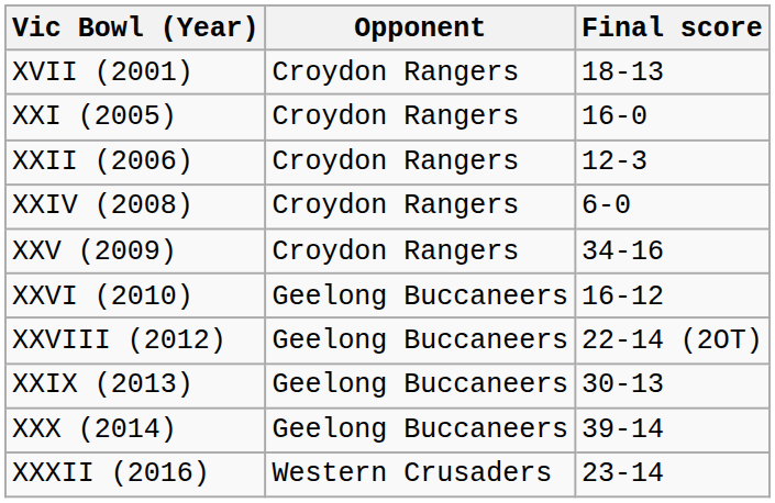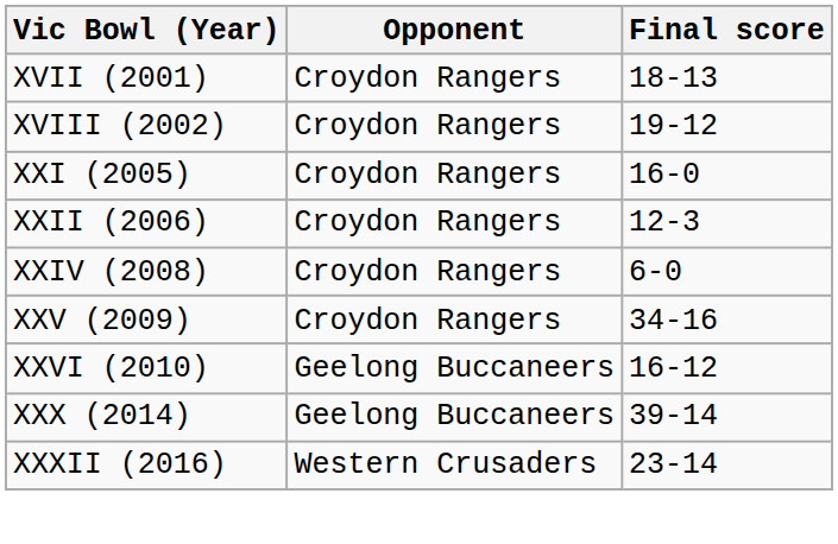 <table class="wikitable">
 <tr>
 <th>Vic Bowl (Year)</th>
 <th>Opponent</th>
 <th>Final score</th>
 </tr>
 <tr>
 <td>XVII (2001)</td>
 <td>Croydon Rangers</td>
 <td>18-13</td>
+</tr>
+<tr>
+<td>XVIII (2002)</td>
+<td>Croydon Rangers</td>
+<td>19-12</td>
 </tr>
 <tr>
 <td>XXI (2005)</td>
 <td>Croydon Rangers</td>
 <td>16-0</td>
 </tr>
 <tr>
 <td>XXII (2006)</td>
 <td>Croydon Rangers</td>
 <td>12-3</td>
 </tr>
 <tr>
 <td>XXIV (2008)</td>
 <td>Croydon Rangers</td>
 <td>6-0</td>
 </tr>
 <tr>
 <td>XXV (2009)</td>
 <td>Croydon Rangers</td>
 <td>34-16</td>
 </tr>
 <tr>
 <td>XXVI (2010)</td>
 <td>Geelong Buccaneers</td>
 <td>16-12</td>
 </tr>
 <tr>
-<td>XXVIII (2012)</td>
-<td>Geelong Buccaneers</td>
-<td>22-14 (2OT)</td>
-</tr>
-<tr>
-<td>XXIX (2013)</td>
-<td>Geelong Buccaneers</td>
-<td>30-13</td>
-</tr>
-<tr>
 <td>XXX (2014)</td>
 <td>Geelong Buccaneers</td>
 <td>39-14</td>
 </tr>
 <tr>
 <td>XXXII (2016)</td>
 <td>Western Crusaders</td>
 <td>23-14</td>
 </tr>
 </table>
